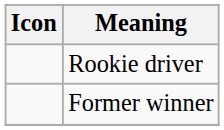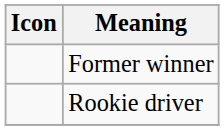 <table align="right" class="wikitable" style="font-size: 85%;">
 <tr>
 <th>Icon</th>
 <th>Meaning</th>
 </tr>
 <tr>
 <td align="center"><strong></strong></td>
-<td>Rookie driver</td>
+<td>Former winner</td>
 </tr>
 <tr>
 <td align="center"><strong></strong></td>
-<td>Former winner</td>
+<td>Rookie driver</td>
 </tr>
 <tr>
 </tr>
 </table>
